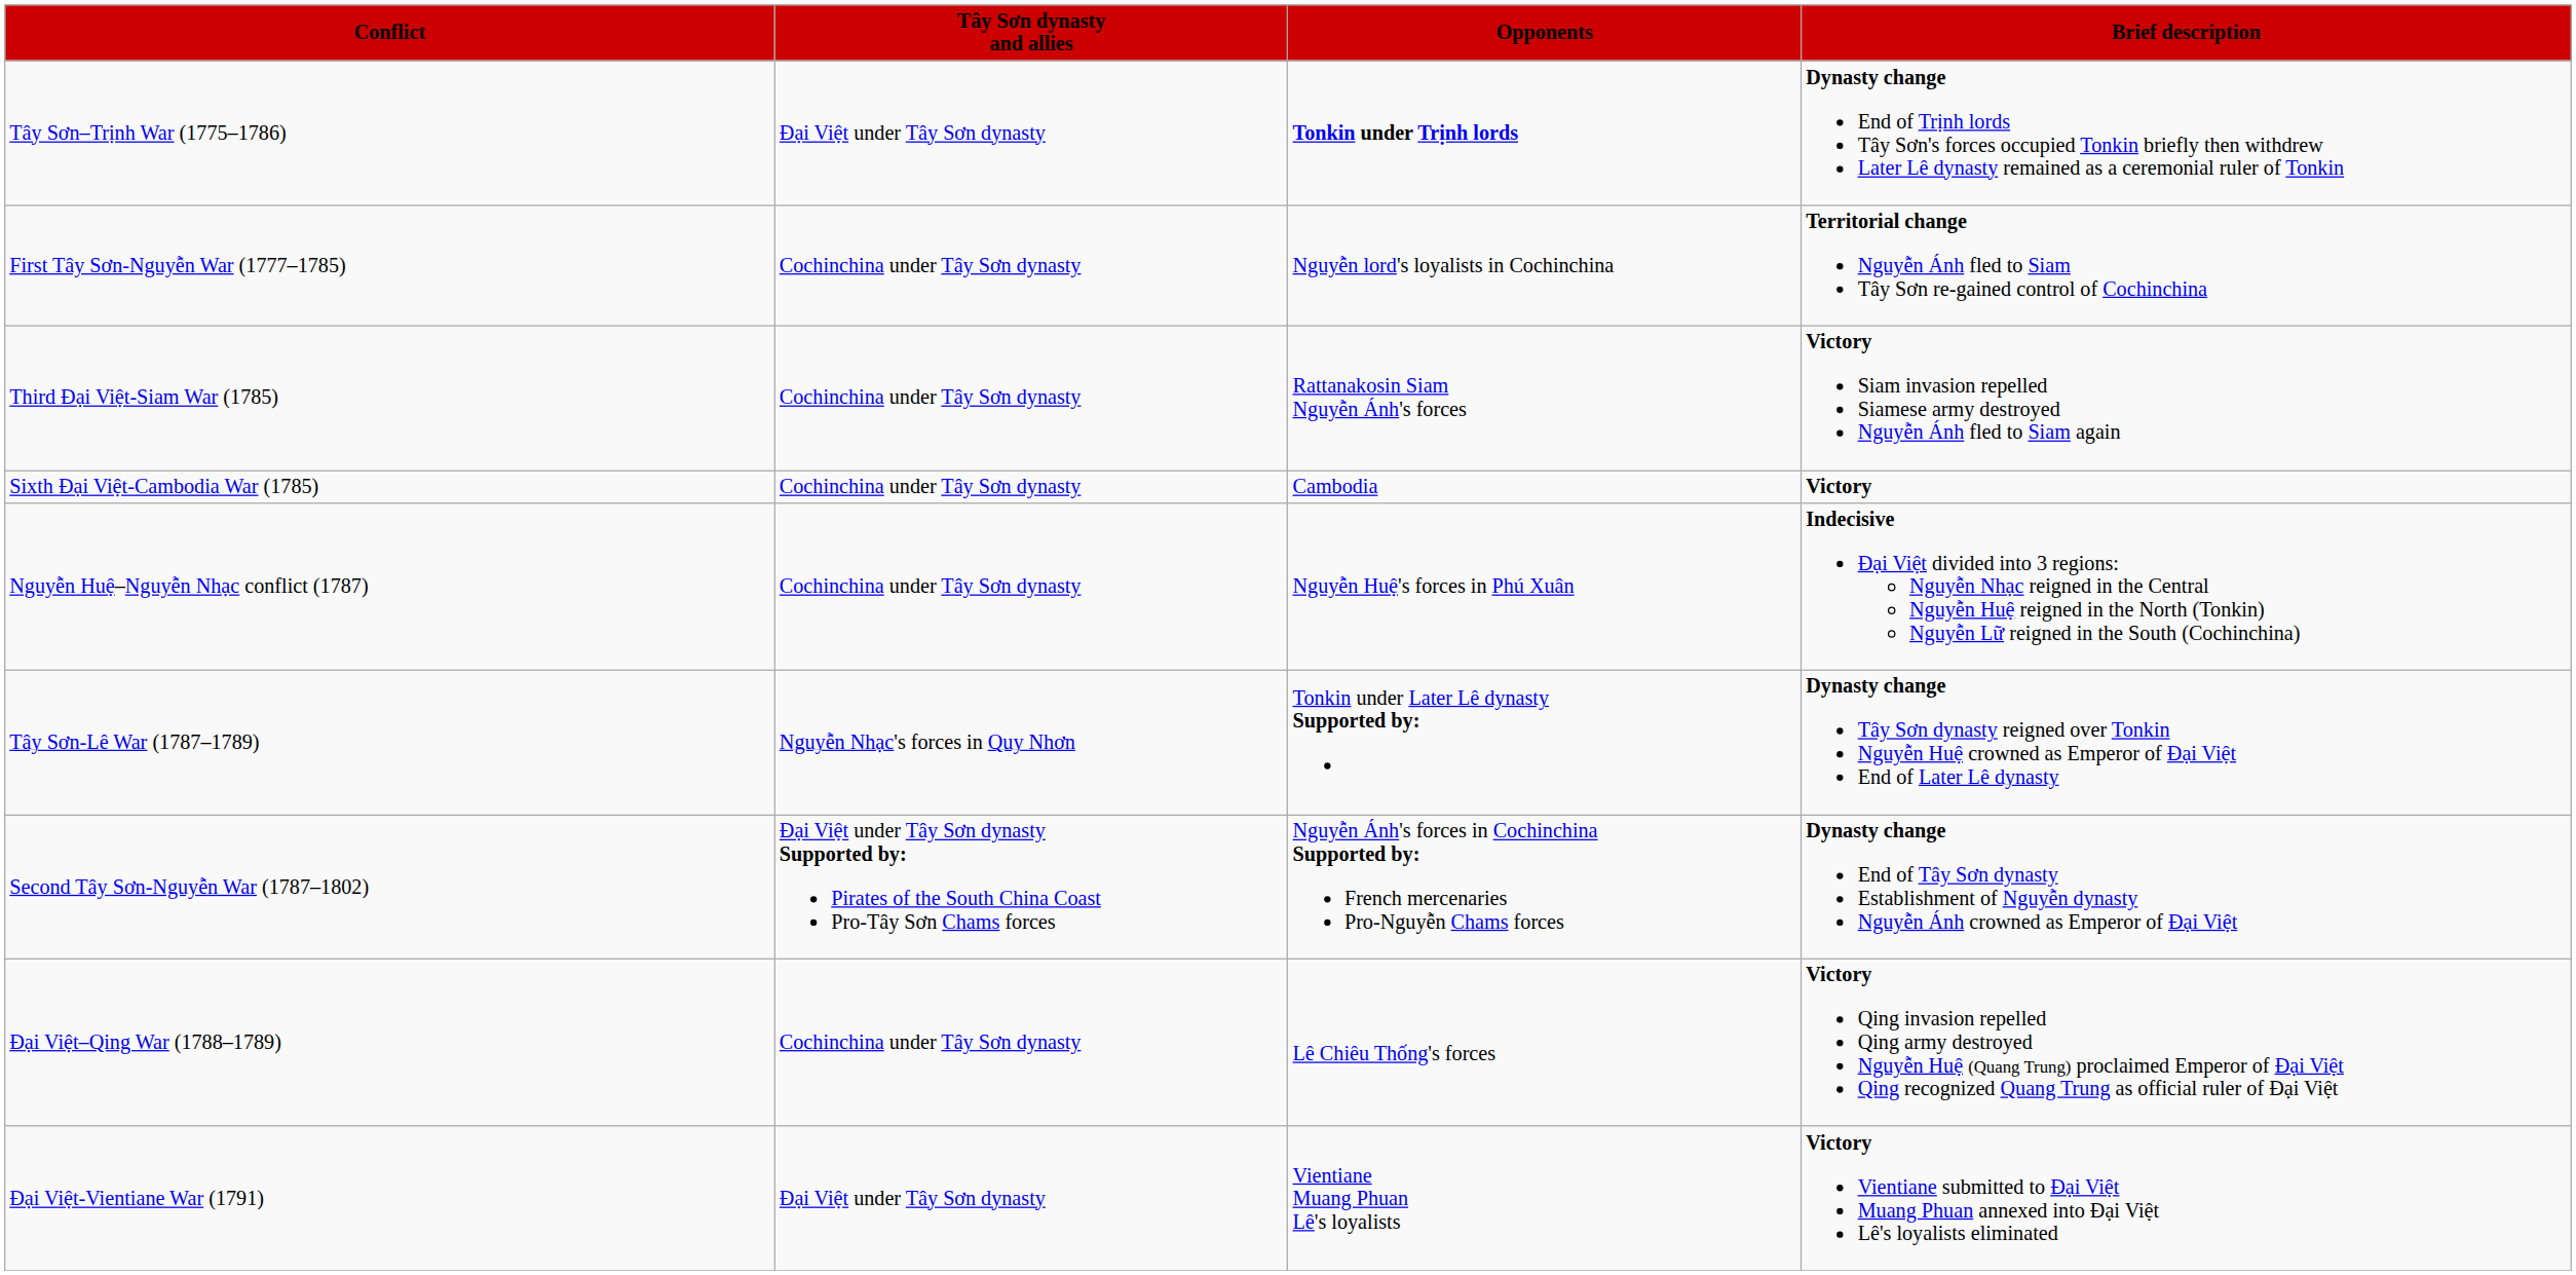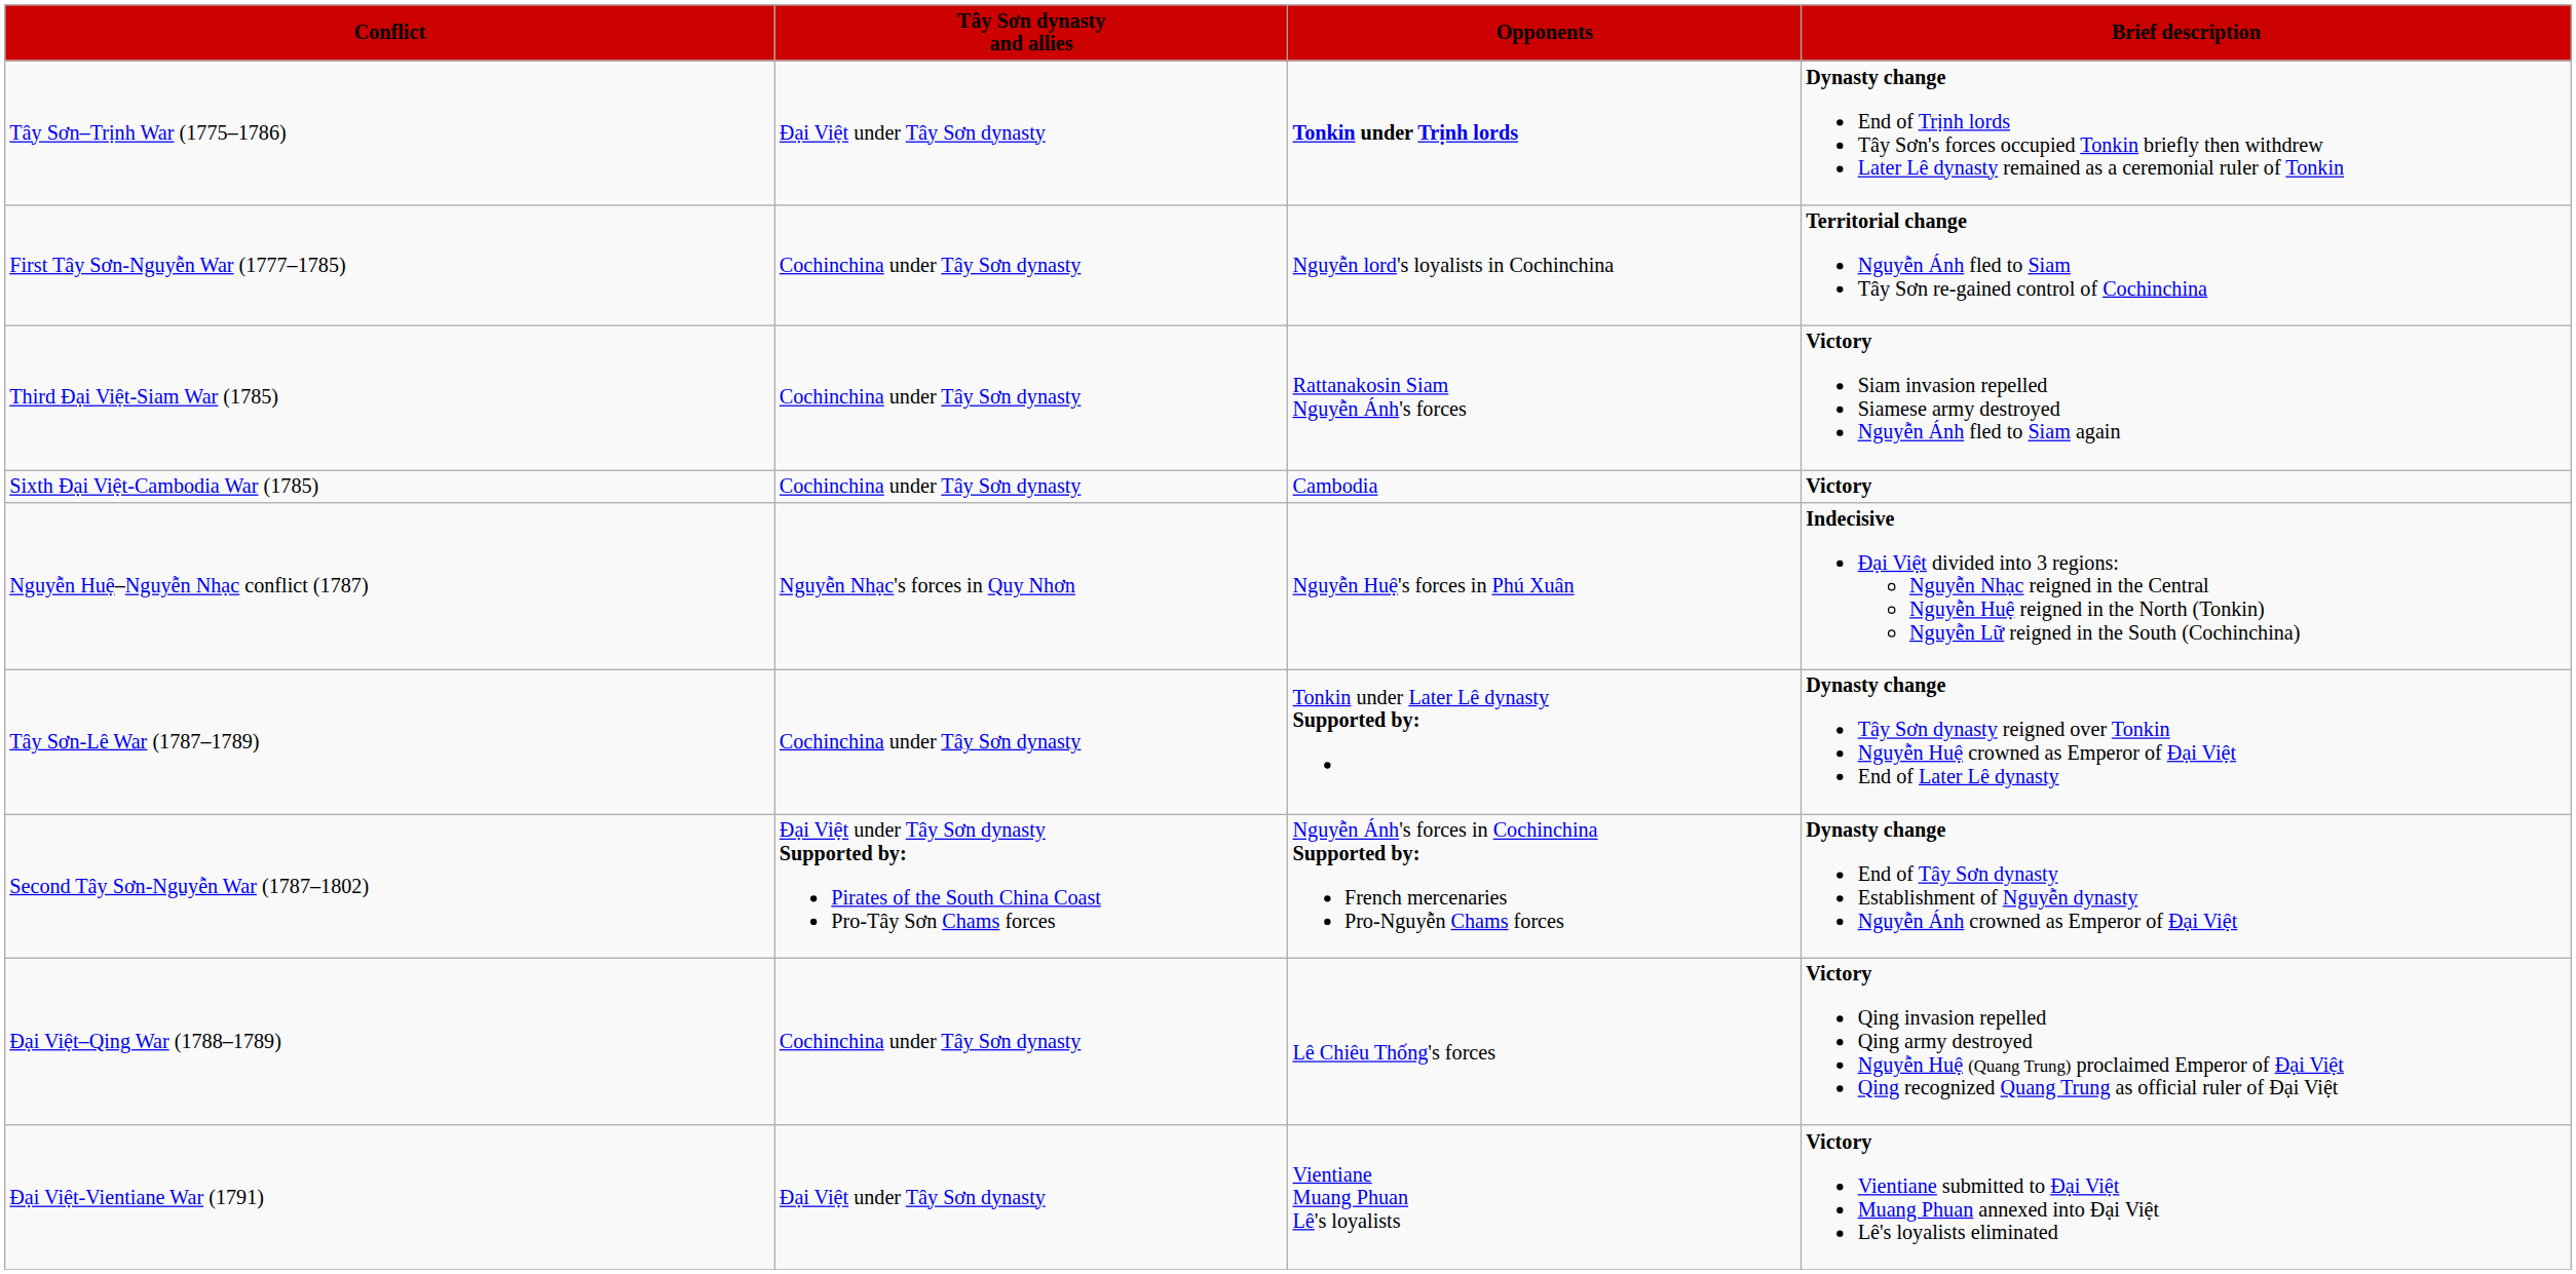 <table class="wikitable" width="100%">
 <tr>
 <th style="background:#CC0000" width="30%"><span> Conflict </span></th>
 <th style="background:#CC0000" width="20%"><span> Tây Sơn dynasty<br>and allies </span></th>
 <th style="background:#CC0000" width="20%"><span> Opponents </span></th>
 <th style="background:#CC0000" width="30%"><span> Brief description </span></th>
 </tr>
 <tr>
 <td><a href='#'>Tây Sơn–Trịnh War</a> (1775–1786)</td>
 <td> <a href='#'>Đại Việt</a> under <a href='#'>Tây Sơn dynasty</a></td>
 <td><strong><a href='#'>Tonkin</a> under <a href='#'>Trịnh lords</a></strong></td>
 <td><strong>Dynasty change</strong><br><ul><li>End of <a href='#'>Trịnh lords</a></li><li>Tây Sơn's forces occupied <a href='#'>Tonkin</a> briefly then withdrew</li><li><a href='#'>Later Lê dynasty</a> remained as a ceremonial ruler of <a href='#'>Tonkin</a></li></ul></td>
 </tr>
 <tr>
 <td><a href='#'>First Tây Sơn-Nguyễn War</a> (1777–1785)</td>
 <td> <a href='#'>Cochinchina</a> under <a href='#'>Tây Sơn dynasty</a></td>
 <td><a href='#'>Nguyễn lord</a>'s loyalists in Cochinchina</td>
 <td><strong>Territorial change</strong><br><ul><li><a href='#'>Nguyễn Ánh</a> fled to <a href='#'>Siam</a></li><li>Tây Sơn re-gained control of <a href='#'>Cochinchina</a></li></ul></td>
 </tr>
 <tr>
 <td><a href='#'>Third Đại Việt-Siam War</a> (1785)</td>
 <td> <a href='#'>Cochinchina</a> under <a href='#'>Tây Sơn dynasty</a></td>
 <td> <a href='#'>Rattanakosin Siam</a> <br> <a href='#'>Nguyễn Ánh</a>'s forces</td>
 <td><strong>Victory</strong><br><ul><li>Siam invasion repelled</li><li>Siamese army destroyed</li><li><a href='#'>Nguyễn Ánh</a> fled to <a href='#'>Siam</a> again</li></ul></td>
 </tr>
 <tr>
 <td><a href='#'>Sixth Đại Việt-Cambodia War</a> (1785)</td>
 <td> <a href='#'>Cochinchina</a> under <a href='#'>Tây Sơn dynasty</a></td>
 <td> <a href='#'>Cambodia</a></td>
 <td><strong>Victory</strong></td>
 </tr>
 <tr>
 <td><a href='#'>Nguyễn Huệ</a>–<a href='#'>Nguyễn Nhạc</a> conflict (1787)</td>
-<td> <a href='#'>Cochinchina</a> under <a href='#'>Tây Sơn dynasty</a></td>
+<td> <a href='#'>Nguyễn Nhạc</a>'s forces in <a href='#'>Quy Nhơn</a></td>
 <td> <a href='#'>Nguyễn Huệ</a>'s forces in <a href='#'>Phú Xuân</a></td>
 <td><strong>Indecisive</strong><br><ul><li><a href='#'>Đại Việt</a> divided into 3 regions:<ul><li><a href='#'>Nguyễn Nhạc</a> reigned in the Central</li><li><a href='#'>Nguyễn Huệ</a> reigned in the North (Tonkin)</li><li><a href='#'>Nguyễn Lữ</a> reigned in the South (Cochinchina)</li></ul></li></ul></td>
 </tr>
 <tr>
 <td><a href='#'>Tây Sơn-Lê War</a> (1787–1789)</td>
-<td> <a href='#'>Nguyễn Nhạc</a>'s forces in <a href='#'>Quy Nhơn</a></td>
+<td> <a href='#'>Cochinchina</a> under <a href='#'>Tây Sơn dynasty</a></td>
 <td><a href='#'>Tonkin</a> under <a href='#'>Later Lê dynasty</a> <br> <strong>Supported by:</strong><br><ul><li></li></ul></td>
 <td><strong>Dynasty change</strong><br><ul><li><a href='#'>Tây Sơn dynasty</a> reigned over <a href='#'>Tonkin</a></li><li><a href='#'>Nguyễn Huệ</a> crowned as Emperor of <a href='#'>Đại Việt</a></li><li>End of <a href='#'>Later Lê dynasty</a></li></ul></td>
 </tr>
 <tr>
 <td><a href='#'>Second Tây Sơn-Nguyễn War</a> (1787–1802)</td>
 <td> <a href='#'>Đại Việt</a> under <a href='#'>Tây Sơn dynasty</a> <br> <strong>Supported by:</strong><br><ul><li><a href='#'>Pirates of the South China Coast</a></li><li>Pro-Tây Sơn <a href='#'>Chams</a> forces</li></ul></td>
 <td><a href='#'>Nguyễn Ánh</a>'s forces in <a href='#'>Cochinchina</a> <br> <strong>Supported by:</strong><br><ul><li> French mercenaries</li><li>Pro-Nguyễn <a href='#'>Chams</a> forces</li></ul></td>
 <td><strong>Dynasty change</strong><br><ul><li>End of <a href='#'>Tây Sơn dynasty</a></li><li>Establishment of <a href='#'>Nguyễn dynasty</a></li><li><a href='#'>Nguyễn Ánh</a> crowned as Emperor of <a href='#'>Đại Việt</a></li></ul></td>
 </tr>
 <tr>
 <td><a href='#'>Đại Việt–Qing War</a> (1788–1789)</td>
 <td> <a href='#'>Cochinchina</a> under <a href='#'>Tây Sơn dynasty</a></td>
 <td> <br> <a href='#'>Lê Chiêu Thống</a>'s forces</td>
 <td><strong>Victory</strong><br><ul><li>Qing invasion repelled</li><li>Qing army destroyed</li><li><a href='#'>Nguyễn Huệ</a> <small>(Quang Trung)</small> proclaimed Emperor of <a href='#'>Đại Việt</a></li><li><a href='#'>Qing</a> recognized <a href='#'>Quang Trung</a> as official ruler of Đại Việt</li></ul></td>
 </tr>
 <tr>
 <td><a href='#'>Đại Việt-Vientiane War</a> (1791)</td>
 <td> <a href='#'>Đại Việt</a> under <a href='#'>Tây Sơn dynasty</a></td>
 <td> <a href='#'>Vientiane</a> <br> <a href='#'>Muang Phuan</a> <br> <a href='#'>Lê</a>'s loyalists</td>
 <td><strong>Victory</strong><br><ul><li><a href='#'>Vientiane</a> submitted to <a href='#'>Đại Việt</a></li><li><a href='#'>Muang Phuan</a> annexed into Đại Việt</li><li>Lê's loyalists eliminated</li></ul></td>
 </tr>
 </table>
